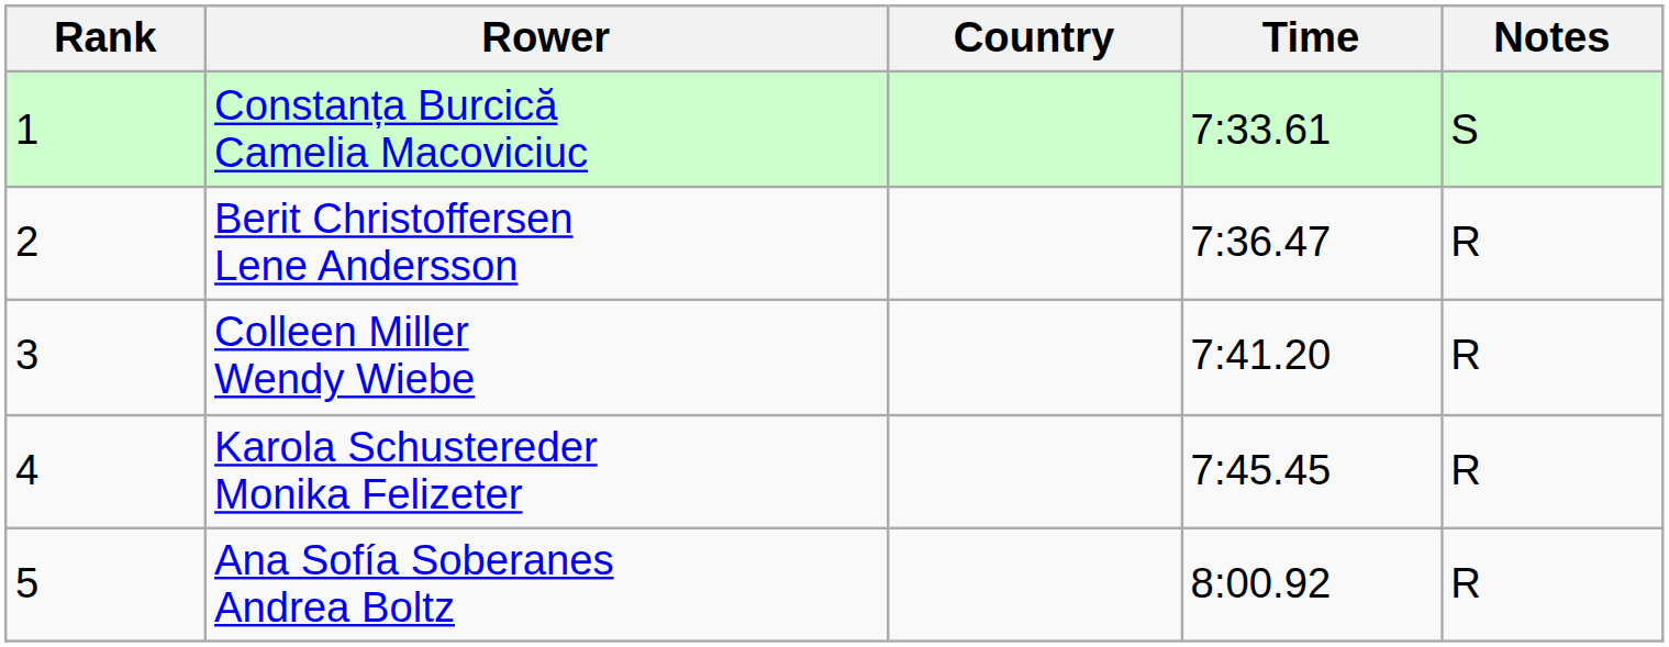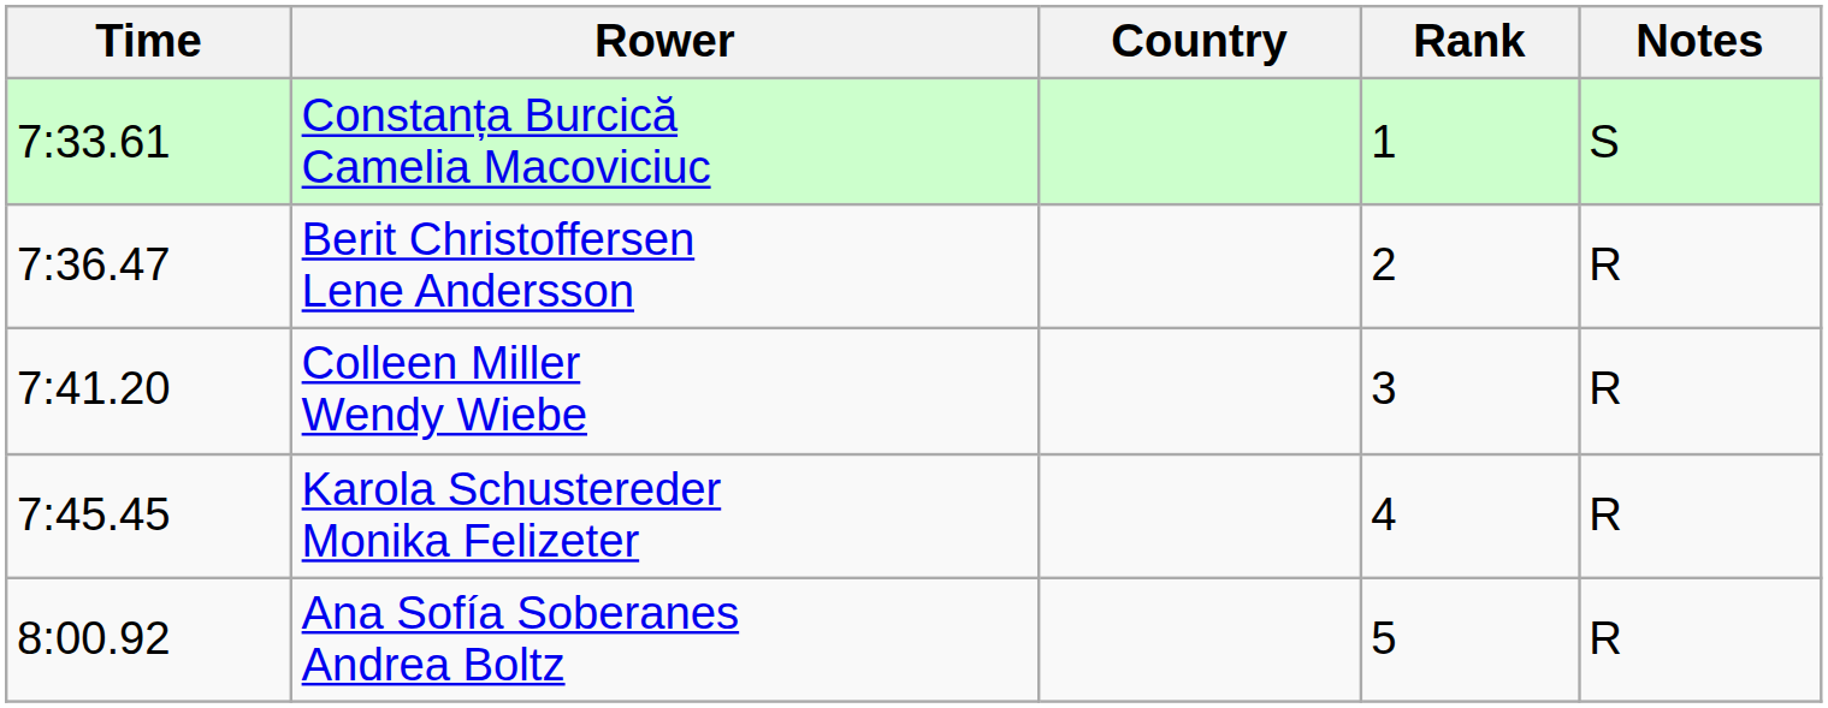 <table class="wikitable sortable" width=50%>
 <tr>
-<th>Rank</th>
+<th>Time</th>
 <th>Rower</th>
 <th>Country</th>
-<th>Time</th>
+<th>Rank</th>
 <th>Notes</th>
 </tr>
 <tr bgcolor=ccffcc>
-<td>1</td>
+<td>7:33.61</td>
 <td><a href='#'>Constanța Burcică</a><br><a href='#'>Camelia Macoviciuc</a></td>
 <td></td>
-<td>7:33.61</td>
+<td>1</td>
 <td>S</td>
 </tr>
 <tr>
-<td>2</td>
+<td>7:36.47</td>
 <td><a href='#'>Berit Christoffersen</a><br><a href='#'>Lene Andersson</a></td>
 <td></td>
-<td>7:36.47</td>
+<td>2</td>
 <td>R</td>
 </tr>
 <tr>
-<td>3</td>
+<td>7:41.20</td>
 <td><a href='#'>Colleen Miller</a><br><a href='#'>Wendy Wiebe</a></td>
 <td></td>
-<td>7:41.20</td>
+<td>3</td>
 <td>R</td>
 </tr>
 <tr>
-<td>4</td>
+<td>7:45.45</td>
 <td><a href='#'>Karola Schustereder</a><br><a href='#'>Monika Felizeter</a></td>
 <td></td>
-<td>7:45.45</td>
+<td>4</td>
 <td>R</td>
 </tr>
 <tr>
-<td>5</td>
+<td>8:00.92</td>
 <td><a href='#'>Ana Sofía Soberanes</a><br><a href='#'>Andrea Boltz</a></td>
 <td></td>
-<td>8:00.92</td>
+<td>5</td>
 <td>R</td>
 </tr>
 </table>
